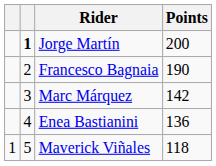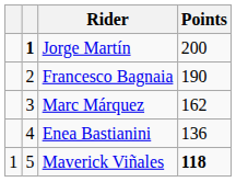 <table class="wikitable" style="font-size: 95%;">
 <tr>
 <th></th>
 <th></th>
 <th>Rider</th>
 <th>Points</th>
 </tr>
 <tr>
 <td></td>
 <td align=center><strong>1</strong></td>
 <td> <a href='#'>Jorge Martín</a></td>
 <td align=left>200</td>
 </tr>
 <tr>
 <td></td>
 <td align=center>2</td>
 <td> <a href='#'>Francesco Bagnaia</a></td>
 <td align=left>190</td>
 </tr>
 <tr>
 <td></td>
 <td align=center>3</td>
 <td> <a href='#'>Marc Márquez</a></td>
-<td align=left>142</td>
+<td align=left>162</td>
 </tr>
 <tr>
 <td></td>
 <td align=center>4</td>
 <td> <a href='#'>Enea Bastianini</a></td>
 <td align=left>136</td>
 </tr>
 <tr>
 <td> 1</td>
 <td align=center>5</td>
 <td> <a href='#'>Maverick Viñales</a></td>
-<td align=left>118</td>
+<td align=left><strong>118</strong></td>
 </tr>
 </table>
